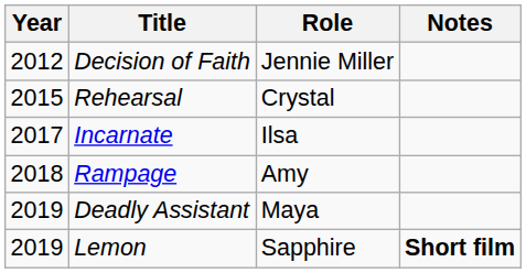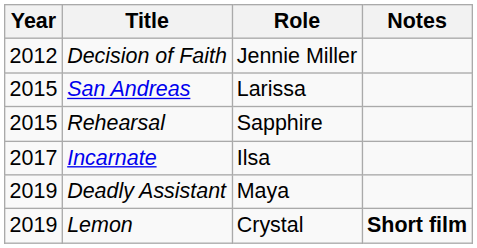 <table class="wikitable sortable">
 <tr>
 <th>Year</th>
 <th>Title</th>
 <th>Role</th>
 <th>Notes</th>
 </tr>
 <tr>
 <td>2012</td>
 <td><em>Decision of Faith</em></td>
 <td>Jennie Miller</td>
 <td></td>
 </tr>
 <tr>
 <td>2015</td>
+<td><em><a href='#'>San Andreas</a></em></td>
+<td>Larissa</td>
+<td></td>
+</tr>
+<tr>
+<td>2015</td>
 <td><em>Rehearsal</em></td>
-<td>Crystal</td>
+<td>Sapphire</td>
 <td></td>
 </tr>
 <tr>
 <td>2017</td>
 <td><em><a href='#'>Incarnate</a></em></td>
 <td>Ilsa</td>
-<td></td>
-</tr>
-<tr>
-<td>2018</td>
-<td><em><a href='#'>Rampage</a></em></td>
-<td>Amy</td>
 <td></td>
 </tr>
 <tr>
 <td>2019</td>
 <td><em>Deadly Assistant</em></td>
 <td>Maya</td>
 <td></td>
 </tr>
 <tr>
 <td>2019</td>
 <td><em>Lemon</em></td>
-<td>Sapphire</td>
+<td>Crystal</td>
 <td><strong>Short film</strong></td>
 </tr>
 </table>
